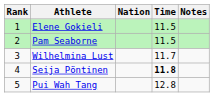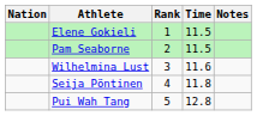 <table class="wikitable sortable" style="text-align:center">
 <tr>
+<th>Nation</th>
+<th>Athlete</th>
 <th>Rank</th>
-<th>Athlete</th>
-<th>Nation</th>
 <th>Time</th>
 <th>Notes</th>
 </tr>
 <tr bgcolor=bbf3bb>
+<td align="left"></td>
+<td align="left"><a href='#'>Elene Gokieli</a></td>
 <td>1</td>
-<td align="left"><a href='#'>Elene Gokieli</a></td>
-<td align="left"></td>
 <td>11.5</td>
 <td></td>
 </tr>
 <tr bgcolor=bbf3bb>
+<td align="left"></td>
+<td align="left"><a href='#'>Pam Seaborne</a></td>
 <td>2</td>
-<td align="left"><a href='#'>Pam Seaborne</a></td>
-<td align="left"></td>
 <td>11.5</td>
 <td></td>
 </tr>
 <tr>
+<td align="left"></td>
+<td align="left"><a href='#'>Wilhelmina Lust</a></td>
 <td>3</td>
-<td align="left"><a href='#'>Wilhelmina Lust</a></td>
-<td align="left"></td>
-<td>11.7</td>
+<td>11.6</td>
 <td></td>
 </tr>
 <tr>
+<td align="left"></td>
+<td align="left"><a href='#'>Seija Pöntinen</a></td>
 <td>4</td>
-<td align="left"><a href='#'>Seija Pöntinen</a></td>
-<td align="left"></td>
-<td><strong>11.8</strong></td>
+<td>11.8</td>
 <td></td>
 </tr>
 <tr>
+<td align="left"></td>
+<td align="left"><a href='#'>Pui Wah Tang</a></td>
 <td>5</td>
-<td align="left"><a href='#'>Pui Wah Tang</a></td>
-<td align="left"></td>
 <td>12.8</td>
 <td></td>
 </tr>
 </table>
